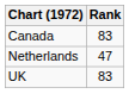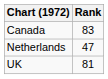 <table class="wikitable sortable">
 <tr>
 <th>Chart (1972)</th>
 <th>Rank</th>
 </tr>
 <tr>
 <td>Canada</td>
 <td style="text-align:center;">83</td>
 </tr>
 <tr>
 <td>Netherlands</td>
 <td style="text-align:center;">47</td>
 </tr>
 <tr>
 <td>UK</td>
-<td style="text-align:center;">83</td>
+<td style="text-align:center;">81</td>
 </tr>
 </table>
